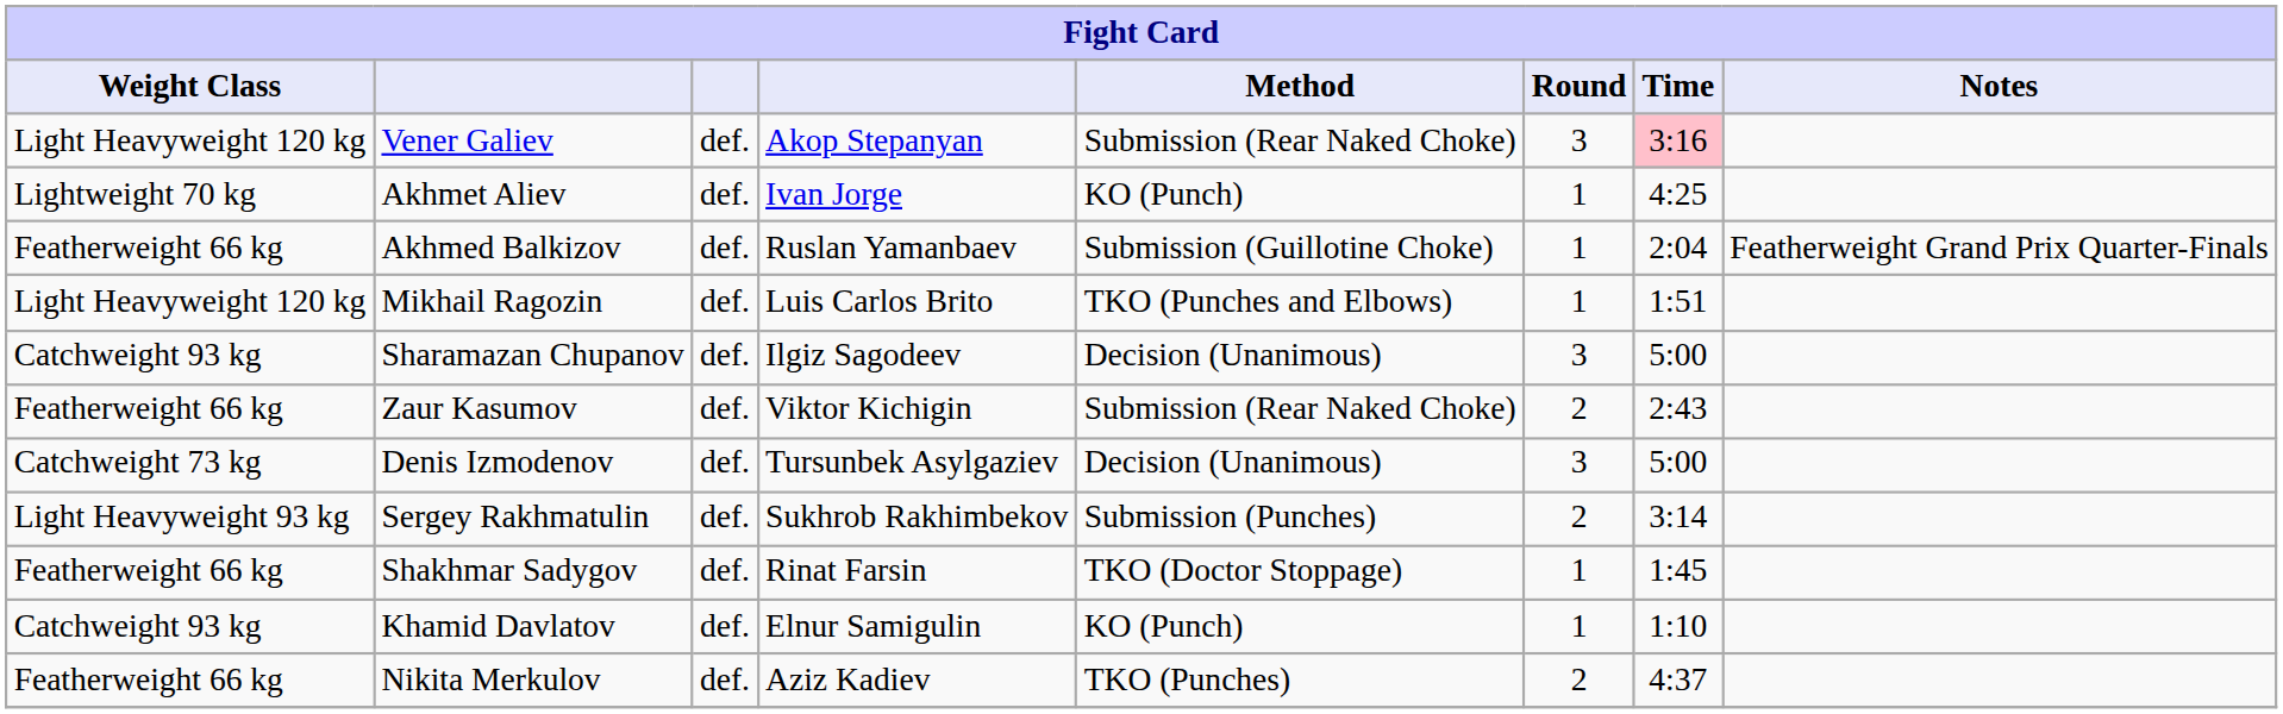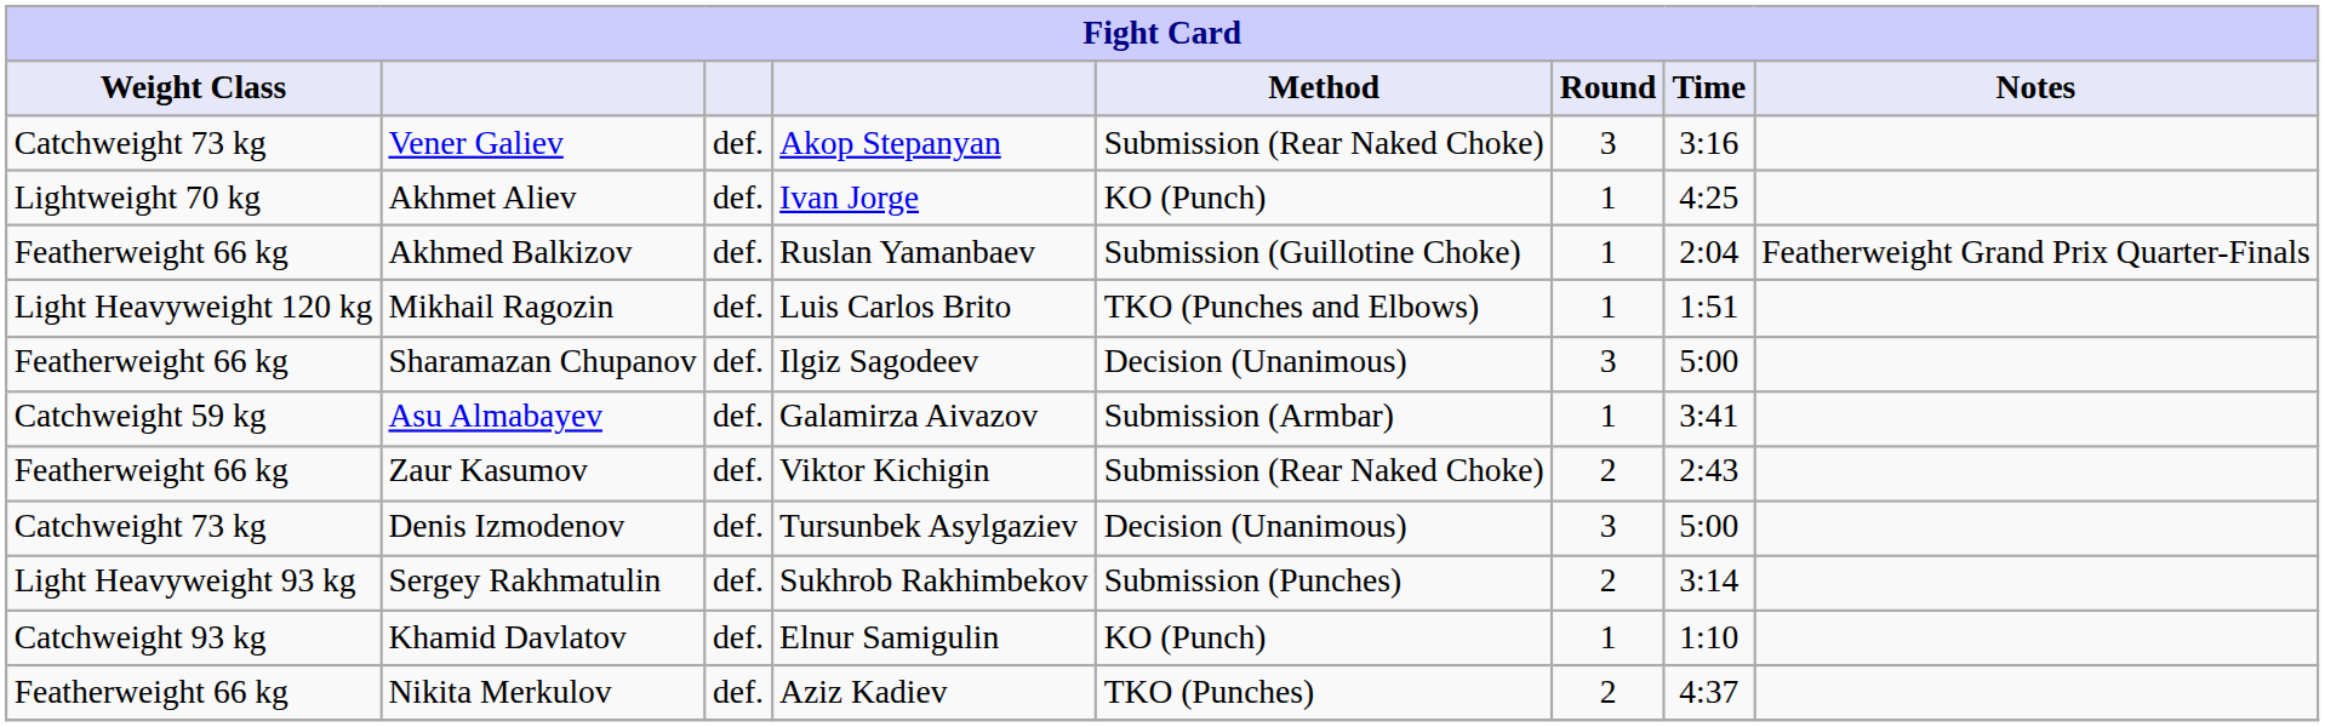 <table class="wikitable" style="font-size: 80%;">
 <tr>
 <th colspan="8" style="background-color: #ccf; color: #000080; text-align: center;"><strong>Fight Card</strong></th>
 </tr>
 <tr>
 <th colspan="1" style="background-color: #E6E8FA; color: #000000; text-align: center;">Weight Class</th>
 <th colspan="1" style="background-color: #E6E8FA; color: #000000; text-align: center;"></th>
 <th colspan="1" style="background-color: #E6E8FA; color: #000000; text-align: center;"></th>
 <th colspan="1" style="background-color: #E6E8FA; color: #000000; text-align: center;"></th>
 <th colspan="1" style="background-color: #E6E8FA; color: #000000; text-align: center;">Method</th>
 <th colspan="1" style="background-color: #E6E8FA; color: #000000; text-align: center;">Round</th>
 <th colspan="1" style="background-color: #E6E8FA; color: #000000; text-align: center;">Time</th>
 <th colspan="1" style="background-color: #E6E8FA; color: #000000; text-align: center;">Notes</th>
 </tr>
 <tr>
-<td>Light Heavyweight 120 kg</td>
+<td>Catchweight 73 kg</td>
 <td> <a href='#'>Vener Galiev</a></td>
 <td>def.</td>
 <td> <a href='#'>Akop Stepanyan</a></td>
 <td>Submission (Rear Naked Choke)</td>
 <td align=center>3</td>
-<td align=center style="background: pink;">3:16</td>
+<td align=center>3:16</td>
 <td></td>
 </tr>
 <tr>
 <td>Lightweight 70 kg</td>
 <td> Akhmet Aliev</td>
 <td>def.</td>
 <td> <a href='#'>Ivan Jorge</a></td>
 <td>KO (Punch)</td>
 <td align=center>1</td>
 <td align=center>4:25</td>
 <td></td>
 </tr>
 <tr>
 <td>Featherweight 66 kg</td>
 <td> Akhmed Balkizov</td>
 <td>def.</td>
 <td> Ruslan Yamanbaev</td>
 <td>Submission (Guillotine Choke)</td>
 <td align=center>1</td>
 <td align=center>2:04</td>
 <td>Featherweight Grand Prix Quarter-Finals</td>
 </tr>
 <tr>
 <td>Light Heavyweight 120 kg</td>
 <td> Mikhail Ragozin</td>
 <td>def.</td>
 <td> Luis Carlos Brito</td>
 <td>TKO (Punches and Elbows)</td>
 <td align=center>1</td>
 <td align=center>1:51</td>
 <td></td>
 </tr>
 <tr>
-<td>Catchweight 93 kg</td>
+<td>Featherweight 66 kg</td>
 <td> Sharamazan Chupanov</td>
 <td>def.</td>
 <td> Ilgiz Sagodeev</td>
 <td>Decision (Unanimous)</td>
 <td align=center>3</td>
 <td align=center>5:00</td>
+<td></td>
+</tr>
+<tr>
+<td>Catchweight 59 kg</td>
+<td> <a href='#'>Asu Almabayev</a></td>
+<td>def.</td>
+<td> Galamirza Aivazov</td>
+<td>Submission (Armbar)</td>
+<td align=center>1</td>
+<td align=center>3:41</td>
 <td></td>
 </tr>
 <tr>
 <td>Featherweight 66 kg</td>
 <td> Zaur Kasumov</td>
 <td>def.</td>
 <td> Viktor Kichigin</td>
 <td>Submission (Rear Naked Choke)</td>
 <td align=center>2</td>
 <td align=center>2:43</td>
 <td></td>
 </tr>
 <tr>
 <td>Catchweight 73 kg</td>
 <td> Denis Izmodenov</td>
 <td>def.</td>
 <td> Tursunbek Asylgaziev</td>
 <td>Decision (Unanimous)</td>
 <td align=center>3</td>
 <td align=center>5:00</td>
 <td></td>
 </tr>
 <tr>
 <td>Light Heavyweight 93 kg</td>
 <td> Sergey Rakhmatulin</td>
 <td>def.</td>
 <td> Sukhrob Rakhimbekov</td>
 <td>Submission (Punches)</td>
 <td align=center>2</td>
 <td align=center>3:14</td>
 <td></td>
 </tr>
 <tr>
-<td>Featherweight 66 kg</td>
-<td> Shakhmar Sadygov</td>
-<td>def.</td>
-<td> Rinat Farsin</td>
-<td>TKO (Doctor Stoppage)</td>
-<td align=center>1</td>
-<td align=center>1:45</td>
-<td></td>
-</tr>
-<tr>
 <td>Catchweight 93 kg</td>
 <td> Khamid Davlatov</td>
 <td>def.</td>
 <td> Elnur Samigulin</td>
 <td>KO (Punch)</td>
 <td align=center>1</td>
 <td align=center>1:10</td>
 <td></td>
 </tr>
 <tr>
 <td>Featherweight 66 kg</td>
 <td> Nikita Merkulov</td>
 <td>def.</td>
 <td> Aziz Kadiev</td>
 <td>TKO (Punches)</td>
 <td align=center>2</td>
 <td align=center>4:37</td>
 <td></td>
 </tr>
 <tr>
 </tr>
 </table>
